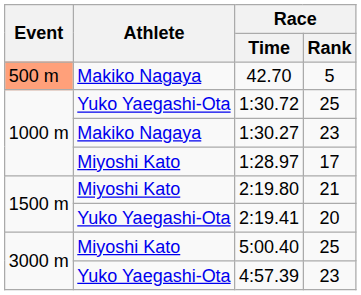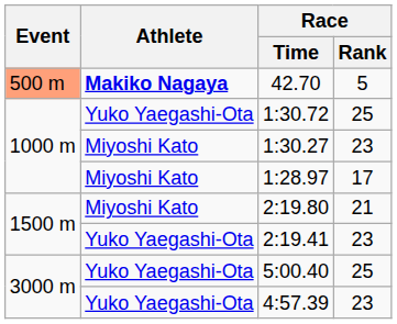 <table class="wikitable" border="1" style="font-size:90%">
 <tr>
 <th rowspan=2>Event</th>
 <th rowspan=2>Athlete</th>
 <th colspan=2>Race</th>
 </tr>
 <tr>
 <th>Time</th>
 <th>Rank</th>
 </tr>
 <tr>
 <td style="background: lightsalmon;">500 m</td>
-<td><a href='#'>Makiko Nagaya</a></td>
+<td><strong><a href='#'>Makiko Nagaya</a></strong></td>
 <td align=center>42.70</td>
 <td align=center>5</td>
 </tr>
 <tr>
 <td rowspan=3>1000 m</td>
 <td><a href='#'>Yuko Yaegashi-Ota</a></td>
 <td align=center>1:30.72</td>
 <td align=center>25</td>
 </tr>
 <tr>
-<td><a href='#'>Makiko Nagaya</a></td>
+<td><a href='#'>Miyoshi Kato</a></td>
 <td align=center>1:30.27</td>
 <td align=center>23</td>
 </tr>
 <tr>
 <td><a href='#'>Miyoshi Kato</a></td>
 <td align=center>1:28.97</td>
 <td align=center>17</td>
 </tr>
 <tr>
 <td rowspan=2>1500 m</td>
 <td><a href='#'>Miyoshi Kato</a></td>
 <td align=center>2:19.80</td>
 <td align=center>21</td>
 </tr>
 <tr>
 <td><a href='#'>Yuko Yaegashi-Ota</a></td>
 <td align=center>2:19.41</td>
-<td align=center>20</td>
+<td align=center>23</td>
 </tr>
 <tr>
 <td rowspan=2>3000 m</td>
-<td><a href='#'>Miyoshi Kato</a></td>
+<td><a href='#'>Yuko Yaegashi-Ota</a></td>
 <td align=center>5:00.40</td>
 <td align=center>25</td>
 </tr>
 <tr>
 <td><a href='#'>Yuko Yaegashi-Ota</a></td>
 <td align=center>4:57.39</td>
 <td align=center>23</td>
 </tr>
 </table>
